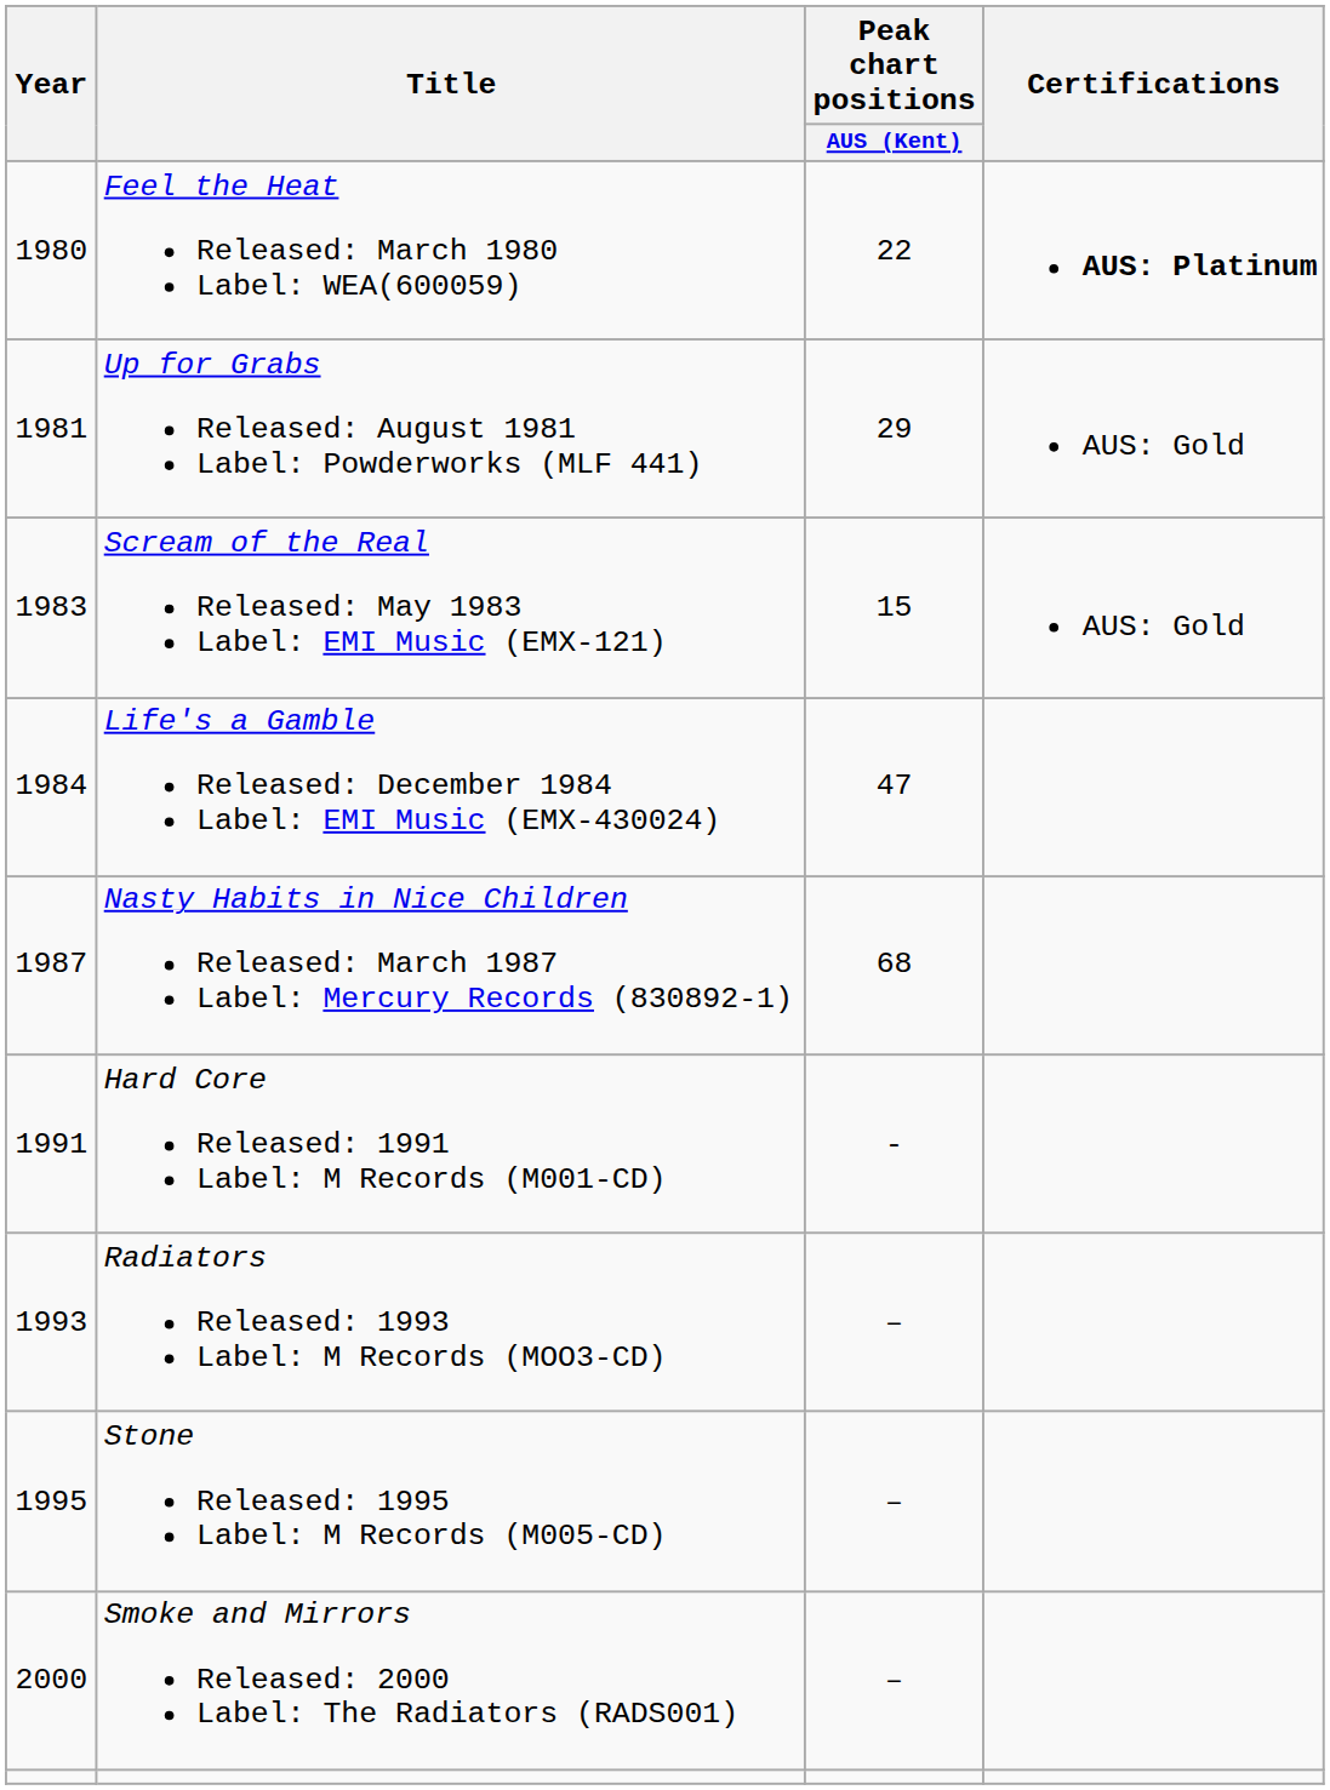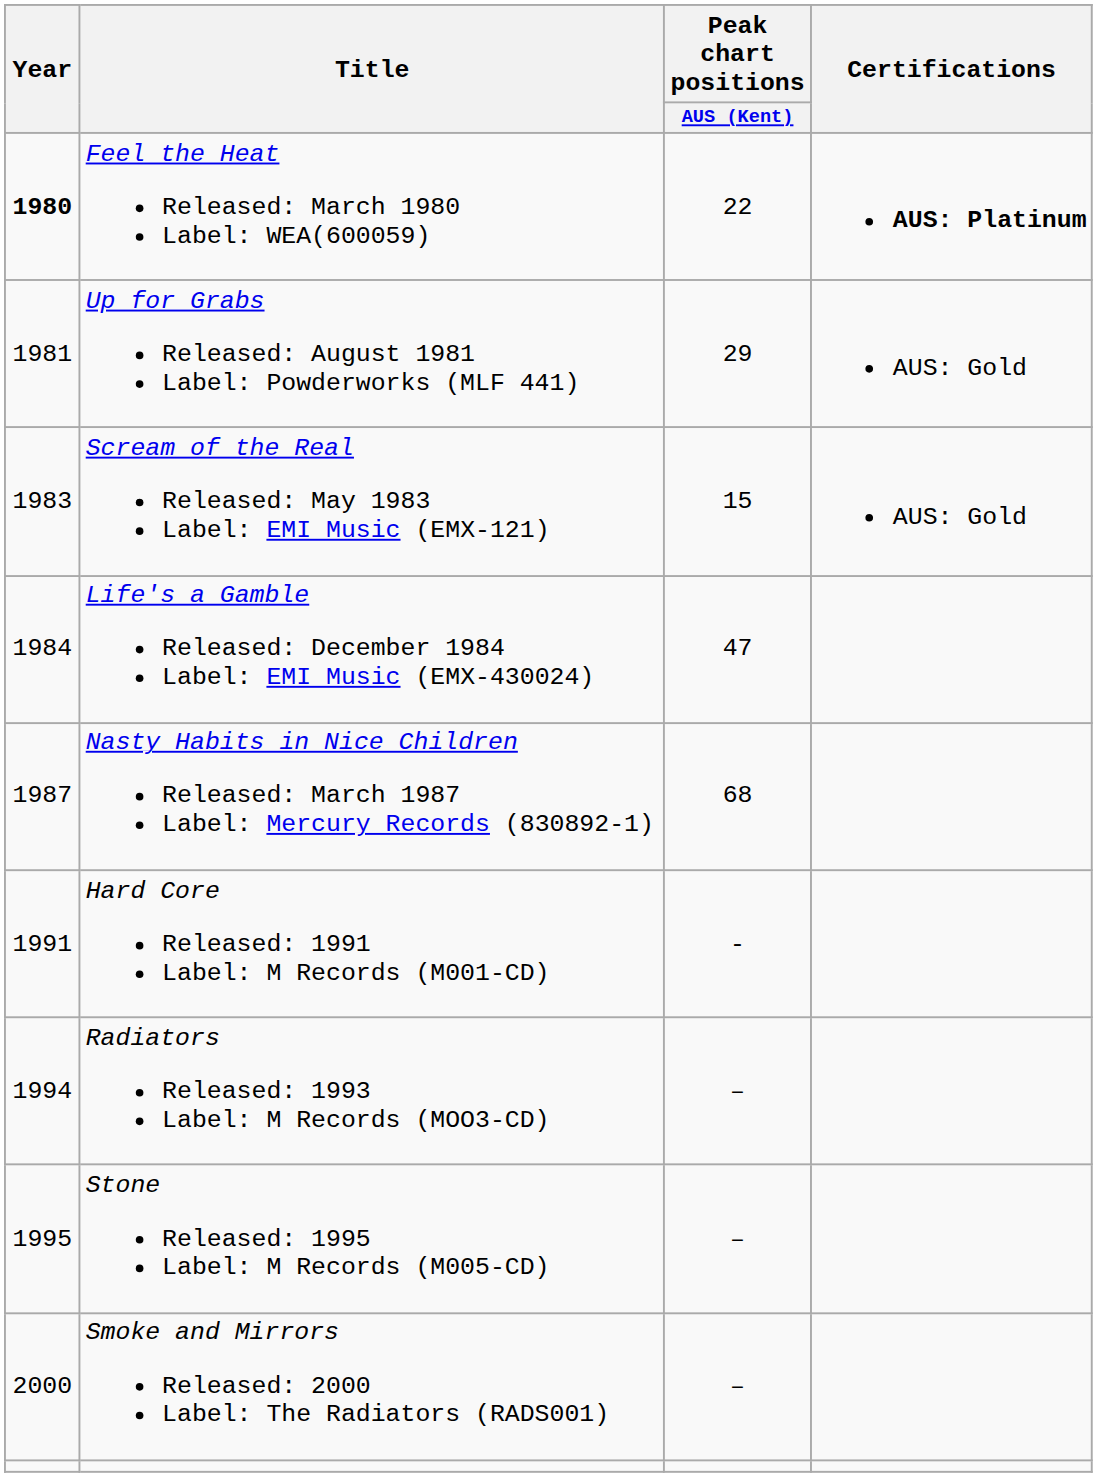 <table class="wikitable">
 <tr>
 <th rowspan="2" width="33">Year</th>
 <th rowspan="2" width="300">Title</th>
 <th colspan="1">Peak chart positions</th>
 <th rowspan="2">Certifications</th>
 </tr>
 <tr>
 <th style="width:3em;font-size:75%"><a href='#'>AUS (Kent)</a></th>
 </tr>
 <tr>
-<td align="center">1980</td>
+<td align="center"><strong>1980</strong></td>
 <td><em><a href='#'>Feel the Heat</a></em><br><ul><li>Released: March 1980</li><li>Label: WEA(600059)</li></ul></td>
 <td align="center">22</td>
 <td><strong><br><ul><li>AUS: Platinum</li></ul></strong></td>
 </tr>
 <tr>
 <td align="center">1981</td>
 <td><em><a href='#'>Up for Grabs</a></em><br><ul><li>Released: August 1981</li><li>Label: Powderworks (MLF 441)</li></ul></td>
 <td align="center">29</td>
 <td><br><ul><li>AUS: Gold</li></ul></td>
 </tr>
 <tr>
 <td align="center">1983</td>
 <td><em><a href='#'>Scream of the Real</a></em><br><ul><li>Released: May 1983</li><li>Label: <a href='#'>EMI Music</a> (EMX-121)</li></ul></td>
 <td align="center">15</td>
 <td><br><ul><li>AUS: Gold</li></ul></td>
 </tr>
 <tr>
 <td align="center">1984</td>
 <td><em><a href='#'>Life's a Gamble</a></em><br><ul><li>Released: December 1984</li><li>Label: <a href='#'>EMI Music</a> (EMX-430024)</li></ul></td>
 <td align="center">47</td>
 <td></td>
 </tr>
 <tr>
 <td align="center">1987</td>
 <td><em><a href='#'>Nasty Habits in Nice Children</a></em><br><ul><li>Released: March 1987</li><li>Label: <a href='#'>Mercury Records</a> (830892-1)</li></ul></td>
 <td align="center">68</td>
 <td></td>
 </tr>
 <tr>
 <td align="center">1991</td>
 <td><em>Hard Core</em><br><ul><li>Released: 1991</li><li>Label: M Records (M001-CD)</li></ul></td>
 <td align="center">-</td>
 <td></td>
 </tr>
 <tr>
-<td align="center">1993</td>
+<td align="center">1994</td>
 <td><em>Radiators</em><br><ul><li>Released: 1993</li><li>Label: M Records (MOO3-CD)</li></ul></td>
 <td align="center">–</td>
 <td></td>
 </tr>
 <tr>
 <td align="center">1995</td>
 <td><em>Stone</em><br><ul><li>Released: 1995</li><li>Label: M Records (M005-CD)</li></ul></td>
 <td align="center">–</td>
 <td></td>
 </tr>
 <tr>
 <td align="center">2000</td>
 <td><em>Smoke and Mirrors</em><br><ul><li>Released: 2000</li><li>Label: The Radiators (RADS001)</li></ul></td>
 <td align="center">–</td>
 <td></td>
 </tr>
 <tr>
 <td></td>
 <td></td>
 <td></td>
 </tr>
 </table>
